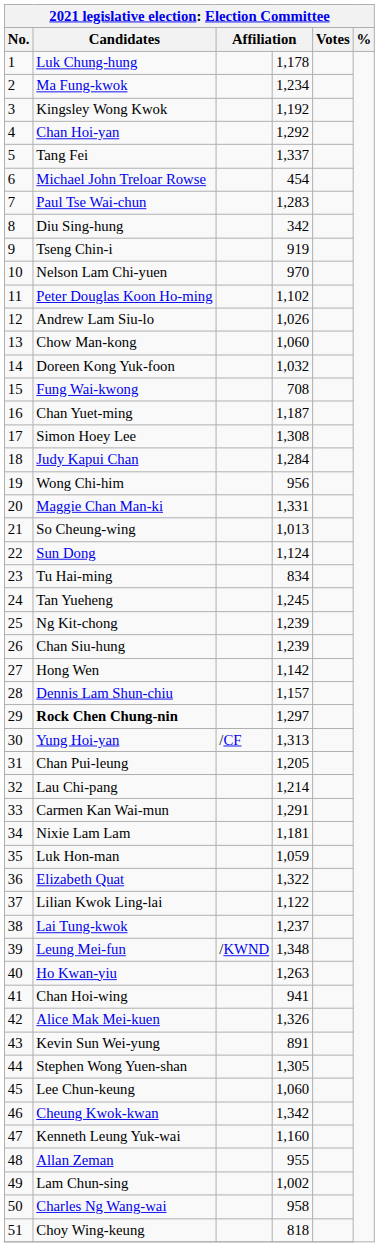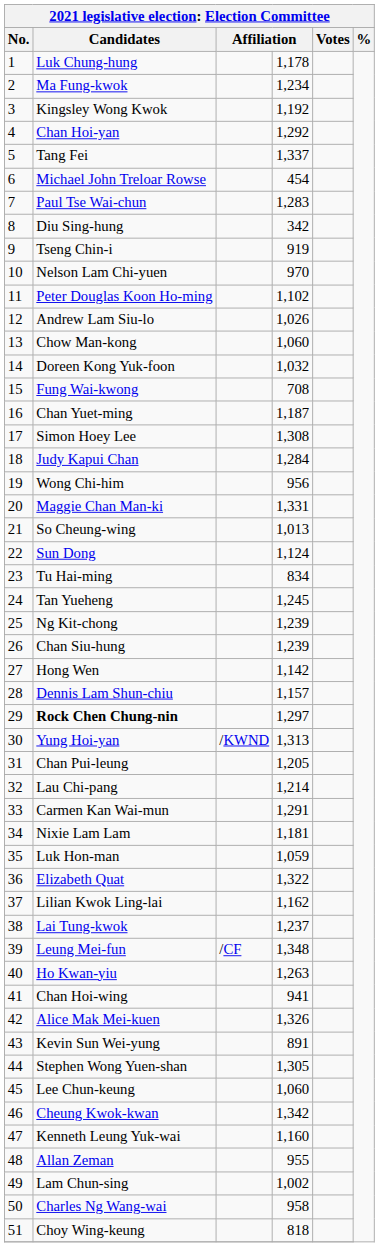 <table class="wikitable sortable">
 <tr>
 <td colspan="6" style="background-color:#f2f2f2;margin-bottom:-1px;border:1px solid #aaa;padding:.2em .4em;margin-left:auto;margin-right:auto;text-align:center"><strong><a href='#'>2021 legislative election</a>: <a href='#'>Election Committee</a></strong></td>
 </tr>
 <tr>
 <th>No.</th>
 <th colspan=1>Candidates</th>
 <th colspan=2>Affiliation</th>
 <th>Votes</th>
 <th>%</th>
 </tr>
 <tr>
 <td>1</td>
 <td><a href='#'>Luk Chung-hung</a></td>
 <td></td>
 <td align=right>1,178</td>
 <td align=right></td>
 </tr>
 <tr>
 <td>2</td>
 <td><a href='#'>Ma Fung-kwok</a></td>
 <td></td>
 <td align=right>1,234</td>
 <td align=right></td>
 </tr>
 <tr>
 <td>3</td>
 <td>Kingsley Wong Kwok</td>
 <td></td>
 <td align=right>1,192</td>
 <td align=right></td>
 </tr>
 <tr>
 <td>4</td>
 <td><a href='#'>Chan Hoi-yan</a></td>
 <td></td>
 <td align=right>1,292</td>
 <td align=right></td>
 </tr>
 <tr>
 <td>5</td>
 <td>Tang Fei</td>
 <td></td>
 <td align=right>1,337</td>
 <td align=right></td>
 </tr>
 <tr>
 <td>6</td>
 <td><a href='#'>Michael John Treloar Rowse</a></td>
 <td></td>
 <td align=right>454</td>
 <td align=right></td>
 </tr>
 <tr>
 <td>7</td>
 <td><a href='#'>Paul Tse Wai-chun</a></td>
 <td></td>
 <td align=right>1,283</td>
 <td align=right></td>
 </tr>
 <tr>
 <td>8</td>
 <td>Diu Sing-hung</td>
 <td></td>
 <td align=right>342</td>
 <td align=right></td>
 </tr>
 <tr>
 <td>9</td>
 <td>Tseng Chin-i</td>
 <td></td>
 <td align=right>919</td>
 <td align=right></td>
 </tr>
 <tr>
 <td>10</td>
 <td>Nelson Lam Chi-yuen</td>
 <td></td>
 <td align=right>970</td>
 <td align=right></td>
 </tr>
 <tr>
 <td>11</td>
 <td><a href='#'>Peter Douglas Koon Ho-ming</a></td>
 <td></td>
 <td align=right>1,102</td>
 <td align=right></td>
 </tr>
 <tr>
 <td>12</td>
 <td>Andrew Lam Siu-lo</td>
 <td></td>
 <td align=right>1,026</td>
 <td align=right></td>
 </tr>
 <tr>
 <td>13</td>
 <td>Chow Man-kong</td>
 <td></td>
 <td align=right>1,060</td>
 <td align=right></td>
 </tr>
 <tr>
 <td>14</td>
 <td>Doreen Kong Yuk-foon</td>
 <td></td>
 <td align=right>1,032</td>
 <td align=right></td>
 </tr>
 <tr>
 <td>15</td>
 <td><a href='#'>Fung Wai-kwong</a></td>
 <td></td>
 <td align="right">708</td>
 <td align="right"></td>
 </tr>
 <tr>
 <td>16</td>
 <td>Chan Yuet-ming</td>
 <td></td>
 <td align=right>1,187</td>
 <td align=right></td>
 </tr>
 <tr>
 <td>17</td>
 <td>Simon Hoey Lee</td>
 <td></td>
 <td align=right>1,308</td>
 <td align=right></td>
 </tr>
 <tr>
 <td>18</td>
 <td><a href='#'>Judy Kapui Chan</a></td>
 <td></td>
 <td align="right">1,284</td>
 <td align="right"></td>
 </tr>
 <tr>
 <td>19</td>
 <td>Wong Chi-him</td>
 <td></td>
 <td align="right">956</td>
 <td align="right"></td>
 </tr>
 <tr>
 <td>20</td>
 <td><a href='#'>Maggie Chan Man-ki</a></td>
 <td></td>
 <td align="right">1,331</td>
 <td align="right"></td>
 </tr>
 <tr>
 <td>21</td>
 <td>So Cheung-wing</td>
 <td></td>
 <td align="right">1,013</td>
 <td align="right"></td>
 </tr>
 <tr>
 <td>22</td>
 <td><a href='#'>Sun Dong</a></td>
 <td></td>
 <td align="right">1,124</td>
 <td align="right"></td>
 </tr>
 <tr>
 <td>23</td>
 <td>Tu Hai-ming</td>
 <td></td>
 <td align="right">834</td>
 <td align="right"></td>
 </tr>
 <tr>
 <td>24</td>
 <td>Tan Yueheng</td>
 <td></td>
 <td align="right">1,245</td>
 <td align="right"></td>
 </tr>
 <tr>
 <td>25</td>
 <td>Ng Kit-chong</td>
 <td></td>
 <td align="right">1,239</td>
 <td align="right"></td>
 </tr>
 <tr>
 <td>26</td>
 <td>Chan Siu-hung</td>
 <td></td>
 <td align=right>1,239</td>
 <td align=right></td>
 </tr>
 <tr>
 <td>27</td>
 <td>Hong Wen</td>
 <td></td>
 <td align="right">1,142</td>
 <td align="right"></td>
 </tr>
 <tr>
 <td>28</td>
 <td><a href='#'>Dennis Lam Shun-chiu</a></td>
 <td></td>
 <td align=right>1,157</td>
 <td align=right></td>
 </tr>
 <tr>
 <td>29</td>
 <td><strong>Rock Chen Chung-nin</strong></td>
 <td></td>
 <td align=right>1,297</td>
 <td align=right></td>
 </tr>
 <tr>
 <td>30</td>
 <td><a href='#'>Yung Hoi-yan</a></td>
-<td>/<a href='#'>CF</a></td>
+<td>/<a href='#'>KWND</a></td>
 <td align="right">1,313</td>
 <td align="right"></td>
 </tr>
 <tr>
 <td>31</td>
 <td>Chan Pui-leung</td>
 <td></td>
 <td align="right">1,205</td>
 <td align="right"></td>
 </tr>
 <tr>
 <td>32</td>
 <td>Lau Chi-pang</td>
 <td></td>
 <td align="right">1,214</td>
 <td align="right"></td>
 </tr>
 <tr>
 <td>33</td>
 <td>Carmen Kan Wai-mun</td>
 <td></td>
 <td align="right">1,291</td>
 <td align="right"></td>
 </tr>
 <tr>
 <td>34</td>
 <td>Nixie Lam Lam</td>
 <td></td>
 <td align="right">1,181</td>
 <td align="right"></td>
 </tr>
 <tr>
 <td>35</td>
 <td>Luk Hon-man</td>
 <td></td>
 <td align="right">1,059</td>
 <td align="right"></td>
 </tr>
 <tr>
 <td>36</td>
 <td><a href='#'>Elizabeth Quat</a></td>
 <td></td>
 <td align="right">1,322</td>
 <td align="right"></td>
 </tr>
 <tr>
 <td>37</td>
 <td>Lilian Kwok Ling-lai</td>
 <td></td>
-<td align="right">1,122</td>
+<td align="right">1,162</td>
 <td align="right"></td>
 </tr>
 <tr>
 <td>38</td>
 <td><a href='#'>Lai Tung-kwok</a></td>
 <td></td>
 <td align="right">1,237</td>
 <td align="right"></td>
 </tr>
 <tr>
 <td>39</td>
 <td><a href='#'>Leung Mei-fun</a></td>
-<td>/<a href='#'>KWND</a></td>
+<td>/<a href='#'>CF</a></td>
 <td align="right">1,348</td>
 <td align="right"></td>
 </tr>
 <tr>
 <td>40</td>
 <td><a href='#'>Ho Kwan-yiu</a></td>
 <td></td>
 <td align="right">1,263</td>
 <td align="right"></td>
 </tr>
 <tr>
 <td>41</td>
 <td>Chan Hoi-wing</td>
 <td></td>
 <td align="right">941</td>
 <td align="right"></td>
 </tr>
 <tr>
 <td>42</td>
 <td><a href='#'>Alice Mak Mei-kuen</a></td>
 <td></td>
 <td align="right">1,326</td>
 <td align="right"></td>
 </tr>
 <tr>
 <td>43</td>
 <td>Kevin Sun Wei-yung</td>
 <td></td>
 <td align="right">891</td>
 <td align="right"></td>
 </tr>
 <tr>
 <td>44</td>
 <td>Stephen Wong Yuen-shan</td>
 <td></td>
 <td align="right">1,305</td>
 <td align="right"></td>
 </tr>
 <tr>
 <td>45</td>
 <td>Lee Chun-keung</td>
 <td></td>
 <td align="right">1,060</td>
 <td align="right"></td>
 </tr>
 <tr>
 <td>46</td>
 <td><a href='#'>Cheung Kwok-kwan</a></td>
 <td></td>
 <td align="right">1,342</td>
 <td align="right"></td>
 </tr>
 <tr>
 <td>47</td>
 <td>Kenneth Leung Yuk-wai</td>
 <td></td>
 <td align="right">1,160</td>
 <td align="right"></td>
 </tr>
 <tr>
 <td>48</td>
 <td><a href='#'>Allan Zeman</a></td>
 <td></td>
 <td align="right">955</td>
 <td align="right"></td>
 </tr>
 <tr>
 <td>49</td>
 <td>Lam Chun-sing</td>
 <td></td>
 <td align="right">1,002</td>
 <td align="right"></td>
 </tr>
 <tr>
 <td>50</td>
 <td><a href='#'>Charles Ng Wang-wai</a></td>
 <td></td>
 <td align=right>958</td>
 <td align=right></td>
 </tr>
 <tr>
 <td>51</td>
 <td>Choy Wing-keung</td>
 <td></td>
 <td align="right">818</td>
 <td align="right"></td>
 </tr>
 <tr>
 </tr>
 </table>
